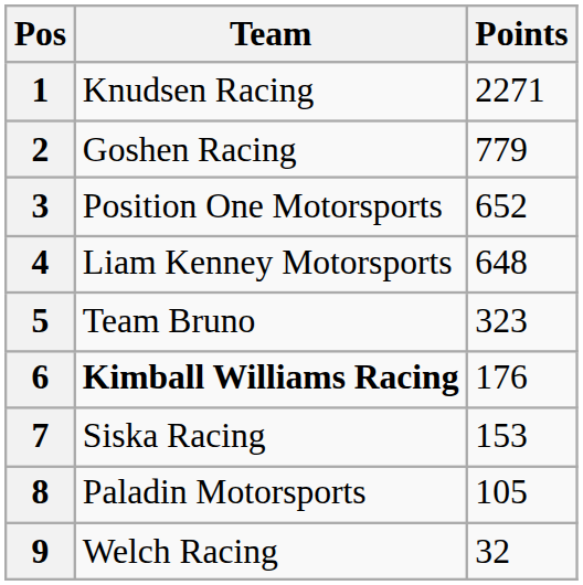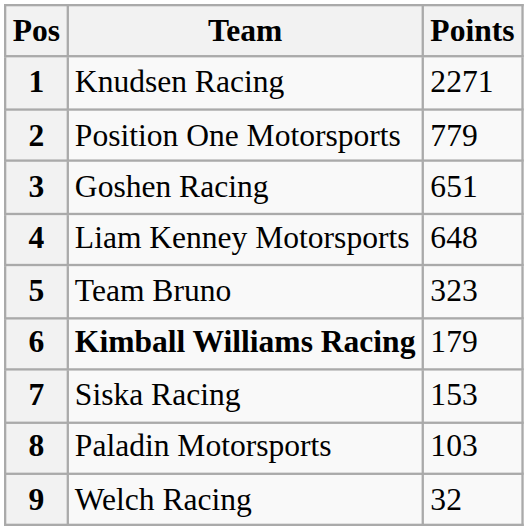 <table class="wikitable" style="font-size: 85%;">
 <tr>
 <th>Pos</th>
 <th>Team</th>
 <th>Points</th>
 </tr>
 <tr>
 <th>1</th>
 <td>Knudsen Racing</td>
 <td>2271</td>
 </tr>
 <tr>
 <th>2</th>
-<td>Goshen Racing</td>
+<td>Position One Motorsports</td>
 <td>779</td>
 </tr>
 <tr>
 <th>3</th>
-<td>Position One Motorsports</td>
-<td>652</td>
+<td>Goshen Racing</td>
+<td>651</td>
 </tr>
 <tr>
 <th>4</th>
 <td>Liam Kenney Motorsports</td>
 <td>648</td>
 </tr>
 <tr>
 <th>5</th>
 <td>Team Bruno</td>
 <td>323</td>
 </tr>
 <tr>
 <th>6</th>
 <td><strong>Kimball Williams Racing</strong></td>
-<td>176</td>
+<td>179</td>
 </tr>
 <tr>
 <th>7</th>
 <td>Siska Racing</td>
 <td>153</td>
 </tr>
 <tr>
 <th>8</th>
 <td>Paladin Motorsports</td>
-<td>105</td>
+<td>103</td>
 </tr>
 <tr>
 <th>9</th>
 <td>Welch Racing</td>
 <td>32</td>
 </tr>
 </table>
